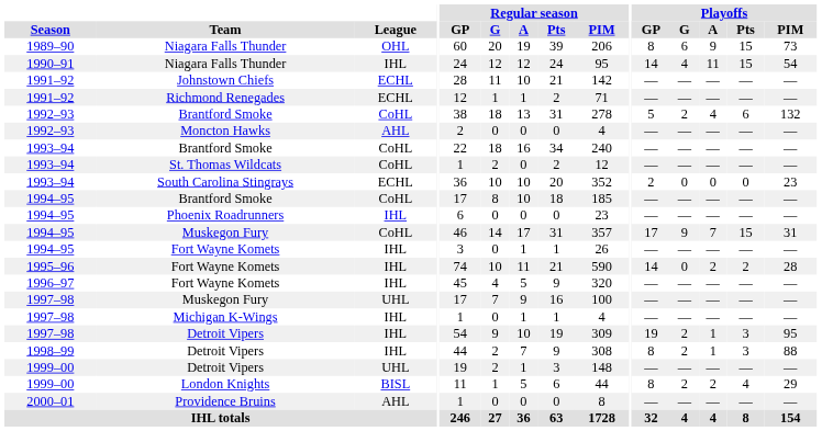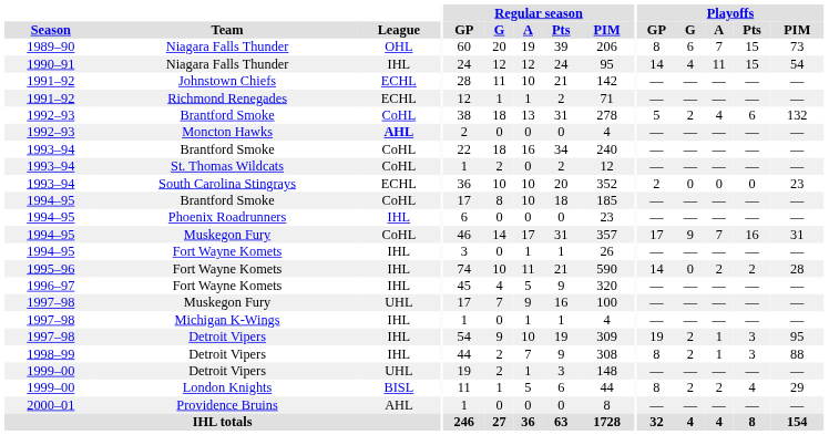 <table border="0" cellpadding="1" cellspacing="0" style="text-align:center; width:60em">
 <tr bgcolor="#e0e0e0">
 <th colspan="3" bgcolor="#ffffff"></th>
 <th rowspan="99" bgcolor="#ffffff"></th>
 <th colspan="5"><a href='#'>Regular season</a></th>
 <th rowspan="99" bgcolor="#ffffff"></th>
 <th colspan="5"><a href='#'>Playoffs</a></th>
 </tr>
 <tr bgcolor="#e0e0e0">
 <th><a href='#'>Season</a></th>
 <th>Team</th>
 <th>League</th>
 <th>GP</th>
 <th><a href='#'>G</a></th>
 <th><a href='#'>A</a></th>
 <th><a href='#'>Pts</a></th>
 <th><a href='#'>PIM</a></th>
 <th>GP</th>
 <th>G</th>
 <th>A</th>
 <th>Pts</th>
 <th>PIM</th>
 </tr>
 <tr>
 <td><a href='#'>1989–90</a></td>
 <td><a href='#'>Niagara Falls Thunder</a></td>
 <td><a href='#'>OHL</a></td>
 <td>60</td>
 <td>20</td>
 <td>19</td>
 <td>39</td>
 <td>206</td>
 <td>8</td>
 <td>6</td>
-<td>9</td>
+<td>7</td>
 <td>15</td>
 <td>73</td>
 </tr>
 <tr bgcolor="#f0f0f0">
 <td><a href='#'>1990–91</a></td>
 <td>Niagara Falls Thunder</td>
 <td>IHL</td>
 <td>24</td>
 <td>12</td>
 <td>12</td>
 <td>24</td>
 <td>95</td>
 <td>14</td>
 <td>4</td>
 <td>11</td>
 <td>15</td>
 <td>54</td>
 </tr>
 <tr>
 <td><a href='#'>1991–92</a></td>
 <td><a href='#'>Johnstown Chiefs</a></td>
 <td><a href='#'>ECHL</a></td>
 <td>28</td>
 <td>11</td>
 <td>10</td>
 <td>21</td>
 <td>142</td>
 <td>—</td>
 <td>—</td>
 <td>—</td>
 <td>—</td>
 <td>—</td>
 </tr>
 <tr bgcolor="#f0f0f0">
 <td><a href='#'>1991–92</a></td>
 <td><a href='#'>Richmond Renegades</a></td>
 <td>ECHL</td>
 <td>12</td>
 <td>1</td>
 <td>1</td>
 <td>2</td>
 <td>71</td>
 <td>—</td>
 <td>—</td>
 <td>—</td>
 <td>—</td>
 <td>—</td>
 </tr>
 <tr>
 <td><a href='#'>1992–93</a></td>
 <td><a href='#'>Brantford Smoke</a></td>
 <td><a href='#'>CoHL</a></td>
 <td>38</td>
 <td>18</td>
 <td>13</td>
 <td>31</td>
 <td>278</td>
 <td>5</td>
 <td>2</td>
 <td>4</td>
 <td>6</td>
 <td>132</td>
 </tr>
 <tr bgcolor="#f0f0f0">
 <td><a href='#'>1992–93</a></td>
 <td><a href='#'>Moncton Hawks</a></td>
-<td><a href='#'>AHL</a></td>
+<td><strong><a href='#'>AHL</a></strong></td>
 <td>2</td>
 <td>0</td>
 <td>0</td>
 <td>0</td>
 <td>4</td>
 <td>—</td>
 <td>—</td>
 <td>—</td>
 <td>—</td>
 <td>—</td>
 </tr>
 <tr>
 <td><a href='#'>1993–94</a></td>
 <td>Brantford Smoke</td>
 <td>CoHL</td>
 <td>22</td>
 <td>18</td>
 <td>16</td>
 <td>34</td>
 <td>240</td>
 <td>—</td>
 <td>—</td>
 <td>—</td>
 <td>—</td>
 <td>—</td>
 </tr>
 <tr bgcolor="#f0f0f0">
 <td><a href='#'>1993–94</a></td>
 <td><a href='#'>St. Thomas Wildcats</a></td>
 <td>CoHL</td>
 <td>1</td>
 <td>2</td>
 <td>0</td>
 <td>2</td>
 <td>12</td>
 <td>—</td>
 <td>—</td>
 <td>—</td>
 <td>—</td>
 <td>—</td>
 </tr>
 <tr>
 <td><a href='#'>1993–94</a></td>
 <td><a href='#'>South Carolina Stingrays</a></td>
 <td>ECHL</td>
 <td>36</td>
 <td>10</td>
 <td>10</td>
 <td>20</td>
 <td>352</td>
 <td>2</td>
 <td>0</td>
 <td>0</td>
 <td>0</td>
 <td>23</td>
 </tr>
 <tr bgcolor="#f0f0f0">
 <td><a href='#'>1994–95</a></td>
 <td>Brantford Smoke</td>
 <td>CoHL</td>
 <td>17</td>
 <td>8</td>
 <td>10</td>
 <td>18</td>
 <td>185</td>
 <td>—</td>
 <td>—</td>
 <td>—</td>
 <td>—</td>
 <td>—</td>
 </tr>
 <tr>
 <td><a href='#'>1994–95</a></td>
 <td><a href='#'>Phoenix Roadrunners</a></td>
 <td><a href='#'>IHL</a></td>
 <td>6</td>
 <td>0</td>
 <td>0</td>
 <td>0</td>
 <td>23</td>
 <td>—</td>
 <td>—</td>
 <td>—</td>
 <td>—</td>
 <td>—</td>
 </tr>
 <tr bgcolor="#f0f0f0">
 <td><a href='#'>1994–95</a></td>
 <td><a href='#'>Muskegon Fury</a></td>
 <td>CoHL</td>
 <td>46</td>
 <td>14</td>
 <td>17</td>
 <td>31</td>
 <td>357</td>
 <td>17</td>
 <td>9</td>
 <td>7</td>
-<td>15</td>
+<td>16</td>
 <td>31</td>
 </tr>
 <tr>
 <td><a href='#'>1994–95</a></td>
 <td><a href='#'>Fort Wayne Komets</a></td>
 <td>IHL</td>
 <td>3</td>
 <td>0</td>
 <td>1</td>
 <td>1</td>
 <td>26</td>
 <td>—</td>
 <td>—</td>
 <td>—</td>
 <td>—</td>
 <td>—</td>
 </tr>
 <tr bgcolor="#f0f0f0">
 <td><a href='#'>1995–96</a></td>
 <td>Fort Wayne Komets</td>
 <td>IHL</td>
 <td>74</td>
 <td>10</td>
 <td>11</td>
 <td>21</td>
 <td>590</td>
 <td>14</td>
 <td>0</td>
 <td>2</td>
 <td>2</td>
 <td>28</td>
 </tr>
 <tr>
 <td><a href='#'>1996–97</a></td>
 <td>Fort Wayne Komets</td>
 <td>IHL</td>
 <td>45</td>
 <td>4</td>
 <td>5</td>
 <td>9</td>
 <td>320</td>
 <td>—</td>
 <td>—</td>
 <td>—</td>
 <td>—</td>
 <td>—</td>
 </tr>
 <tr bgcolor="#f0f0f0">
 <td><a href='#'>1997–98</a></td>
 <td>Muskegon Fury</td>
 <td>UHL</td>
 <td>17</td>
 <td>7</td>
 <td>9</td>
 <td>16</td>
 <td>100</td>
 <td>—</td>
 <td>—</td>
 <td>—</td>
 <td>—</td>
 <td>—</td>
 </tr>
 <tr>
 <td><a href='#'>1997–98</a></td>
 <td><a href='#'>Michigan K-Wings</a></td>
 <td>IHL</td>
 <td>1</td>
 <td>0</td>
 <td>1</td>
 <td>1</td>
 <td>4</td>
 <td>—</td>
 <td>—</td>
 <td>—</td>
 <td>—</td>
 <td>—</td>
 </tr>
 <tr bgcolor="#f0f0f0">
 <td><a href='#'>1997–98</a></td>
 <td><a href='#'>Detroit Vipers</a></td>
 <td>IHL</td>
 <td>54</td>
 <td>9</td>
 <td>10</td>
 <td>19</td>
 <td>309</td>
 <td>19</td>
 <td>2</td>
 <td>1</td>
 <td>3</td>
 <td>95</td>
 </tr>
 <tr>
 <td><a href='#'>1998–99</a></td>
 <td>Detroit Vipers</td>
 <td>IHL</td>
 <td>44</td>
 <td>2</td>
 <td>7</td>
 <td>9</td>
 <td>308</td>
 <td>8</td>
 <td>2</td>
 <td>1</td>
 <td>3</td>
 <td>88</td>
 </tr>
 <tr bgcolor="#f0f0f0">
 <td><a href='#'>1999–00</a></td>
 <td>Detroit Vipers</td>
 <td>UHL</td>
 <td>19</td>
 <td>2</td>
 <td>1</td>
 <td>3</td>
 <td>148</td>
 <td>—</td>
 <td>—</td>
 <td>—</td>
 <td>—</td>
 <td>—</td>
 </tr>
 <tr>
 <td><a href='#'>1999–00</a></td>
 <td><a href='#'>London Knights</a></td>
 <td><a href='#'>BISL</a></td>
 <td>11</td>
 <td>1</td>
 <td>5</td>
 <td>6</td>
 <td>44</td>
 <td>8</td>
 <td>2</td>
 <td>2</td>
 <td>4</td>
 <td>29</td>
 </tr>
 <tr bgcolor="#f0f0f0">
 <td><a href='#'>2000–01</a></td>
 <td><a href='#'>Providence Bruins</a></td>
 <td>AHL</td>
 <td>1</td>
 <td>0</td>
 <td>0</td>
 <td>0</td>
 <td>8</td>
 <td>—</td>
 <td>—</td>
 <td>—</td>
 <td>—</td>
 <td>—</td>
 </tr>
 <tr>
 </tr>
 <tr ALIGN="center" bgcolor="#e0e0e0">
 <th colspan="3">IHL totals</th>
 <th ALIGN="center">246</th>
 <th ALIGN="center">27</th>
 <th ALIGN="center">36</th>
 <th ALIGN="center">63</th>
 <th ALIGN="center">1728</th>
 <th ALIGN="center">32</th>
 <th ALIGN="center">4</th>
 <th ALIGN="center">4</th>
 <th ALIGN="center">8</th>
 <th ALIGN="center">154</th>
 </tr>
 </table>
